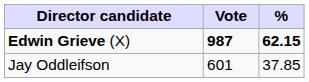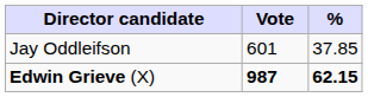 <table class="wikitable">
 <tr>
 <th style="background:#ddf;" width="200px">Director candidate</th>
 <th style="background:#ddf;" width="50px">Vote</th>
 <th style="background:#ddf;" width="30px">%</th>
 </tr>
 <tr>
+<td>Jay Oddleifson</td>
+<td>601</td>
+<td>37.85</td>
+</tr>
+<tr>
 <td><strong>Edwin Grieve</strong> (X)</td>
 <td><strong>987</strong></td>
 <td><strong>62.15</strong></td>
 </tr>
-<tr>
-<td>Jay Oddleifson</td>
-<td>601</td>
-<td>37.85</td>
-</tr>
 </table>
